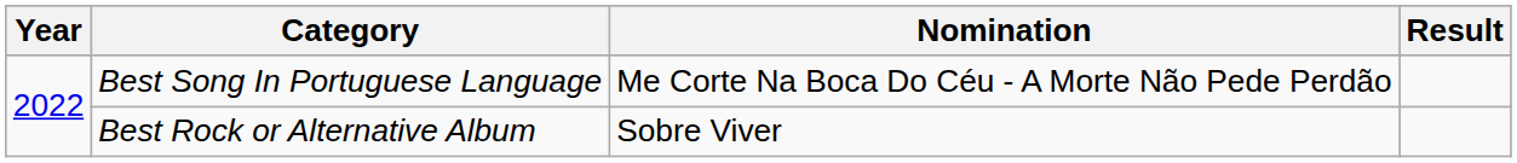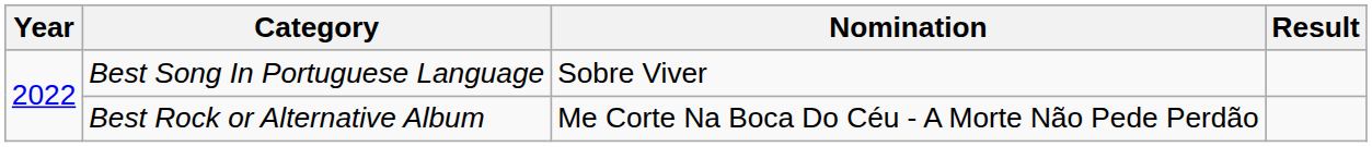 <table class="wikitable">
 <tr>
 <th>Year</th>
 <th>Category</th>
 <th>Nomination</th>
 <th>Result</th>
 </tr>
 <tr>
 <td rowspan="3"><a href='#'>2022</a></td>
 <td><em>Best Song In Portuguese Language</em></td>
-<td>Me Corte Na Boca Do Céu - A Morte Não Pede Perdão</td>
+<td>Sobre Viver</td>
 <td></td>
 </tr>
 <tr>
 <td><em>Best Rock or Alternative Album</em></td>
-<td>Sobre Viver</td>
+<td>Me Corte Na Boca Do Céu - A Morte Não Pede Perdão</td>
 <td></td>
 </tr>
 </table>
